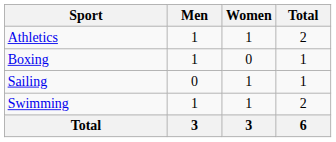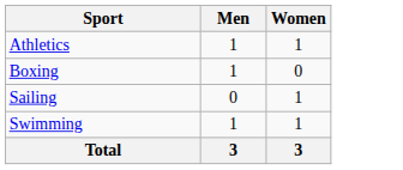 <table class="wikitable sortable" style="text-align:center;">
 <tr>
 <th width=180>Sport</th>
 <th width=55>Men</th>
 <th width=55>Women</th>
-<th width=55>Total</th>
 </tr>
 <tr>
 <td align=left><a href='#'>Athletics</a></td>
 <td>1</td>
 <td>1</td>
-<td>2</td>
 </tr>
 <tr>
 <td align=left><a href='#'>Boxing</a></td>
 <td>1</td>
 <td>0</td>
-<td>1</td>
 </tr>
 <tr>
 <td align=left><a href='#'>Sailing</a></td>
 <td>0</td>
-<td>1</td>
 <td>1</td>
 </tr>
 <tr>
 <td align=left><a href='#'>Swimming</a></td>
 <td>1</td>
 <td>1</td>
-<td>2</td>
 </tr>
 <tr>
 <th>Total</th>
 <th>3</th>
 <th>3</th>
-<th>6</th>
 </tr>
 </table>
